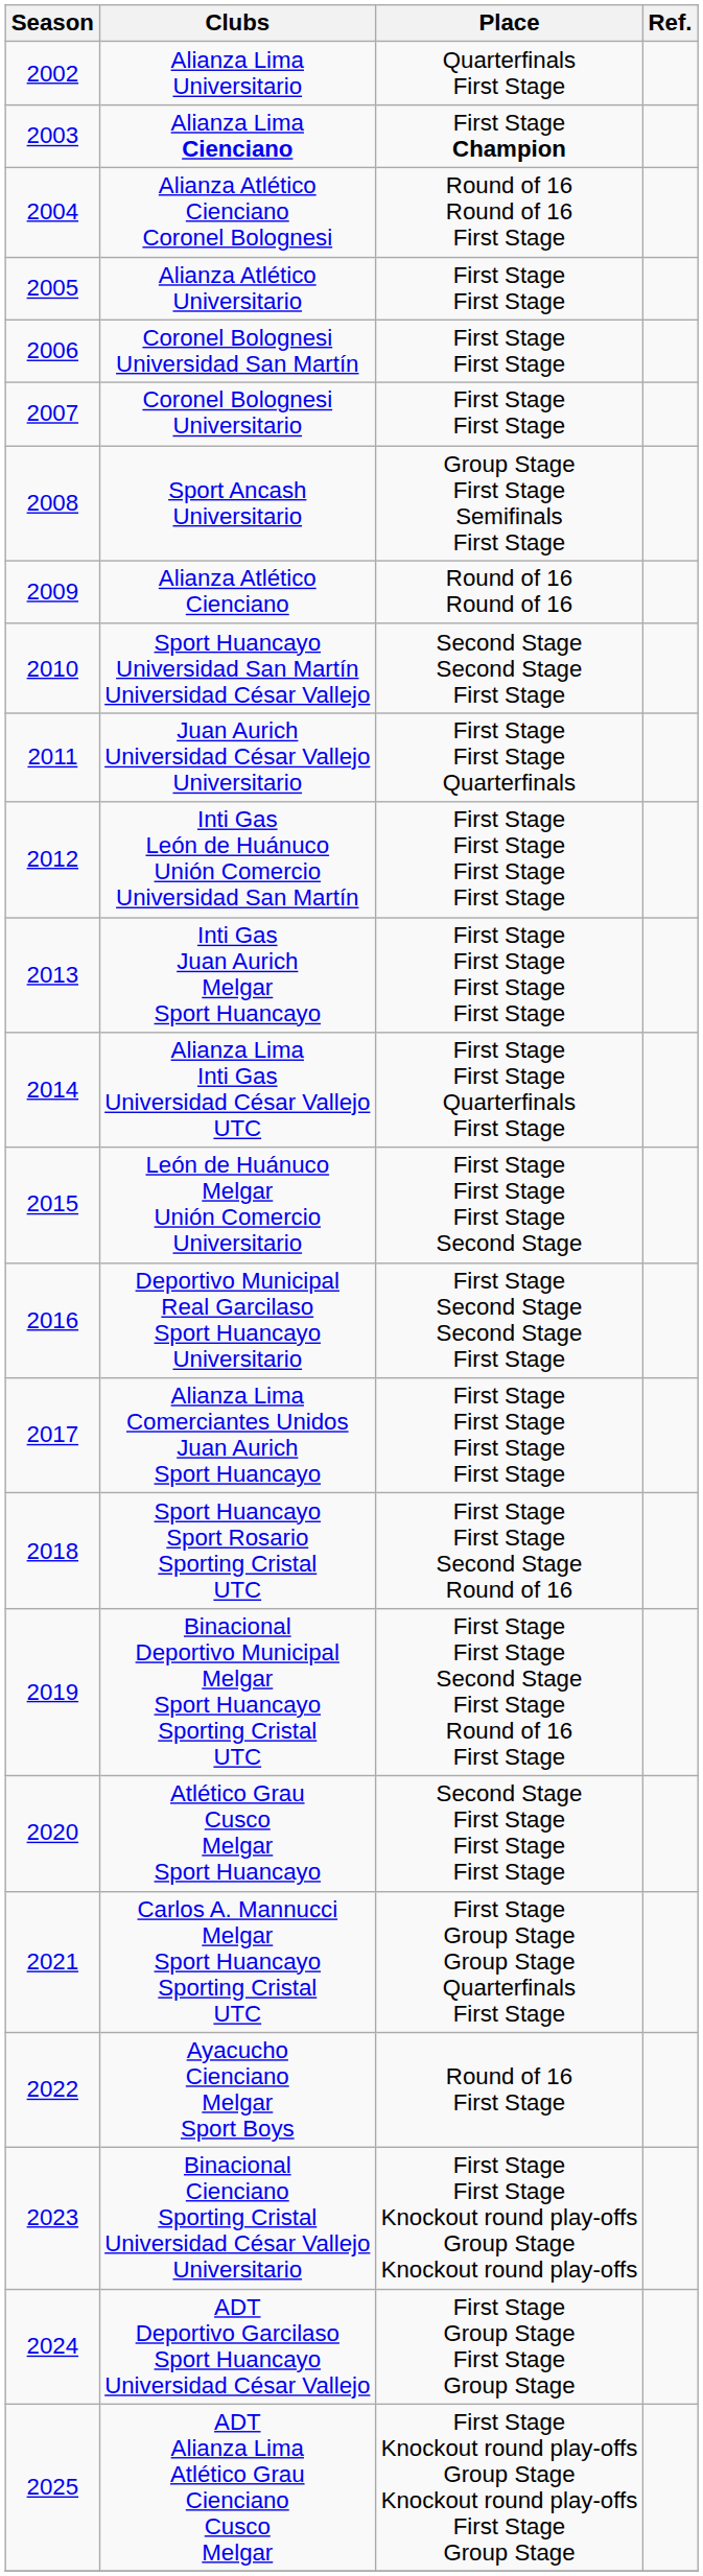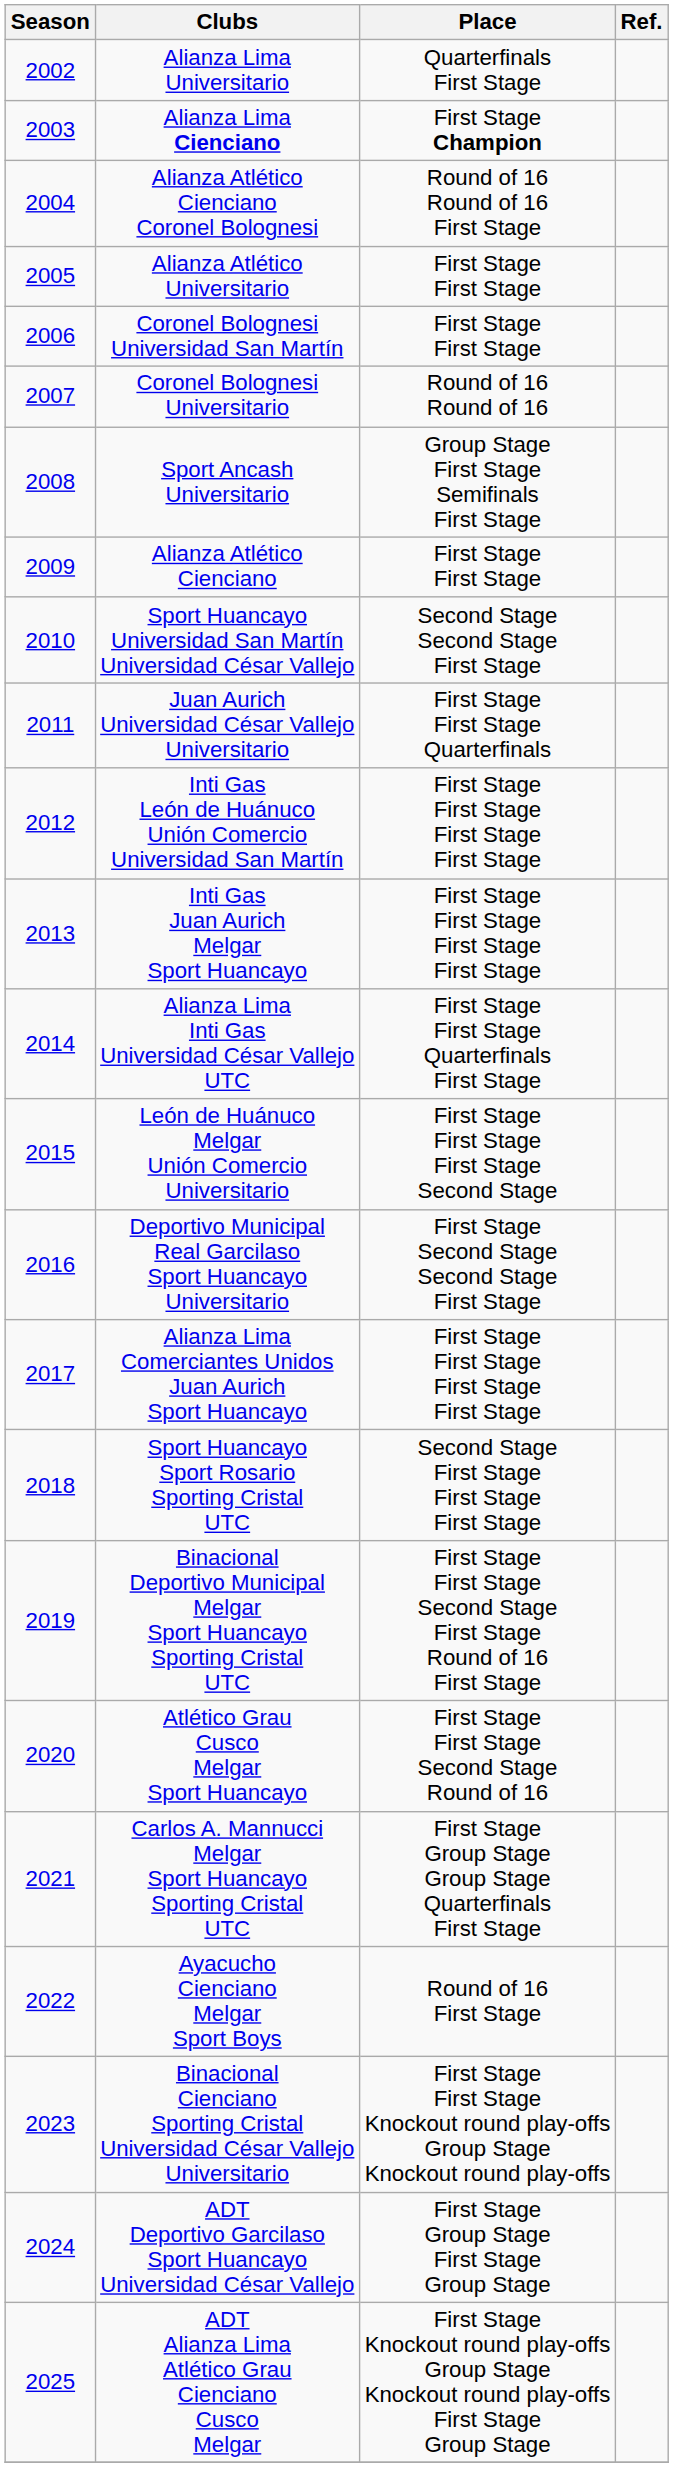 <table class="wikitable" style="margin:1em auto; text-align: center;">
 <tr>
 <th>Season</th>
 <th>Clubs</th>
 <th>Place</th>
 <th>Ref.</th>
 </tr>
 <tr>
 <td><a href='#'>2002</a></td>
 <td><a href='#'>Alianza Lima</a><br><a href='#'>Universitario</a></td>
 <td>Quarterfinals<br>First Stage</td>
 <td></td>
 </tr>
 <tr>
 <td><a href='#'>2003</a></td>
 <td><a href='#'>Alianza Lima</a><br><strong><a href='#'>Cienciano</a></strong></td>
 <td>First Stage<br> <strong>Champion</strong></td>
 <td></td>
 </tr>
 <tr>
 <td><a href='#'>2004</a></td>
 <td><a href='#'>Alianza Atlético</a><br><a href='#'>Cienciano</a><br><a href='#'>Coronel Bolognesi</a></td>
 <td>Round of 16<br>Round of 16<br>First Stage</td>
 <td></td>
 </tr>
 <tr>
 <td><a href='#'>2005</a></td>
 <td><a href='#'>Alianza Atlético</a> <br><a href='#'>Universitario</a></td>
 <td>First Stage<br>First Stage</td>
 <td></td>
 </tr>
 <tr>
 <td><a href='#'>2006</a></td>
 <td><a href='#'>Coronel Bolognesi</a><br><a href='#'>Universidad San Martín</a></td>
 <td>First Stage<br>First Stage</td>
 <td></td>
 </tr>
 <tr>
 <td><a href='#'>2007</a></td>
 <td><a href='#'>Coronel Bolognesi</a><br><a href='#'>Universitario</a></td>
-<td>First Stage<br>First Stage</td>
+<td>Round of 16<br>Round of 16</td>
 <td></td>
 </tr>
 <tr>
 <td><a href='#'>2008</a></td>
 <td><a href='#'>Sport Ancash</a><br><a href='#'>Universitario</a></td>
 <td>Group Stage<br>  First Stage<br> Semifinals  <br>First Stage</td>
 <td></td>
 </tr>
 <tr>
 <td><a href='#'>2009</a></td>
 <td><a href='#'>Alianza Atlético</a><br><a href='#'>Cienciano</a></td>
-<td>Round of 16<br>Round of 16</td>
+<td>First Stage<br>First Stage</td>
 <td></td>
 </tr>
 <tr>
 <td><a href='#'>2010</a></td>
 <td><a href='#'>Sport Huancayo</a><br><a href='#'>Universidad San Martín</a> <br><a href='#'>Universidad César Vallejo</a></td>
 <td>Second Stage <br>Second Stage <br>First Stage</td>
 <td></td>
 </tr>
 <tr>
 <td><a href='#'>2011</a></td>
 <td><a href='#'>Juan Aurich</a> <br><a href='#'>Universidad César Vallejo</a><br><a href='#'>Universitario</a></td>
 <td>First Stage<br>First Stage<br>Quarterfinals</td>
 <td></td>
 </tr>
 <tr>
 <td><a href='#'>2012</a></td>
 <td><a href='#'>Inti Gas</a> <br><a href='#'>León de Huánuco</a> <br> <a href='#'>Unión Comercio</a><br><a href='#'>Universidad San Martín</a></td>
 <td>First Stage<br> First Stage<br>First Stage<br>First Stage</td>
 <td></td>
 </tr>
 <tr>
 <td><a href='#'>2013</a></td>
 <td><a href='#'>Inti Gas</a> <br> <a href='#'>Juan Aurich</a> <br><a href='#'>Melgar</a> <br> <a href='#'>Sport Huancayo</a></td>
 <td>First Stage<br>First Stage <br>First Stage <br>First Stage</td>
 <td></td>
 </tr>
 <tr>
 <td><a href='#'>2014</a></td>
 <td><a href='#'>Alianza Lima</a> <br><a href='#'>Inti Gas</a> <br> <a href='#'>Universidad César Vallejo</a> <br> <a href='#'>UTC</a></td>
 <td>First Stage<br>First Stage <br>Quarterfinals <br>First Stage</td>
 <td></td>
 </tr>
 <tr>
 <td><a href='#'>2015</a></td>
 <td><a href='#'>León de Huánuco</a><br> <a href='#'>Melgar</a> <br><a href='#'>Unión Comercio</a>   <br><a href='#'>Universitario</a></td>
 <td>First Stage<br>First Stage <br>First Stage <br>Second Stage</td>
 <td></td>
 </tr>
 <tr>
 <td><a href='#'>2016</a></td>
 <td><a href='#'>Deportivo Municipal</a><br> <a href='#'>Real Garcilaso</a> <br> <a href='#'>Sport Huancayo</a> <br><a href='#'>Universitario</a></td>
 <td>First Stage<br>Second Stage <br>Second Stage <br>First Stage</td>
 <td></td>
 </tr>
 <tr>
 <td><a href='#'>2017</a></td>
 <td><a href='#'>Alianza Lima</a> <br><a href='#'>Comerciantes Unidos</a> <br> <a href='#'>Juan Aurich</a><br> <a href='#'>Sport Huancayo</a></td>
 <td>First Stage <br> First Stage <br> First Stage <br>First Stage</td>
 <td></td>
 </tr>
 <tr>
 <td><a href='#'>2018</a></td>
 <td><a href='#'>Sport Huancayo</a>  <br> <a href='#'>Sport Rosario</a> <br> <a href='#'>Sporting Cristal</a>  <br> <a href='#'>UTC</a></td>
-<td>First Stage <br>First Stage<br>Second Stage <br>Round of 16</td>
+<td>Second Stage <br> First Stage <br> First Stage <br>First Stage</td>
 <td></td>
 </tr>
 <tr>
 <td><a href='#'>2019</a></td>
 <td><a href='#'>Binacional</a> <br> <a href='#'>Deportivo Municipal</a><br> <a href='#'>Melgar</a><br>  <a href='#'>Sport Huancayo</a> <br> <a href='#'>Sporting Cristal</a> <br> <a href='#'>UTC</a></td>
 <td>First Stage <br> First Stage<br> Second Stage  <br> First Stage <br>Round of 16<br>First Stage</td>
 <td></td>
 </tr>
 <tr>
 <td><a href='#'>2020</a></td>
 <td><a href='#'>Atlético Grau</a><br><a href='#'>Cusco</a><br><a href='#'>Melgar</a><br>  <a href='#'>Sport Huancayo</a></td>
-<td>Second Stage <br> First Stage <br> First Stage <br>First Stage</td>
+<td>First Stage <br>First Stage<br>Second Stage <br>Round of 16</td>
 <td></td>
 </tr>
 <tr>
 <td><a href='#'>2021</a></td>
 <td><a href='#'>Carlos A. Mannucci</a><br>  <a href='#'>Melgar</a><br>  <a href='#'>Sport Huancayo</a> <br><a href='#'>Sporting Cristal</a><br> <a href='#'>UTC</a></td>
 <td>First Stage<br>Group Stage <br>Group Stage <br>Quarterfinals<br> First Stage</td>
 <td></td>
 </tr>
 <tr>
 <td><a href='#'>2022</a></td>
 <td><a href='#'>Ayacucho</a><br>  <a href='#'>Cienciano</a><br>  <a href='#'>Melgar</a> <br><a href='#'>Sport Boys</a></td>
 <td>Round of 16<br>First Stage</td>
 <td></td>
 </tr>
 <tr>
 <td><a href='#'>2023</a></td>
 <td><a href='#'>Binacional</a><br>  <a href='#'>Cienciano</a><br><a href='#'>Sporting Cristal</a><br><a href='#'>Universidad César Vallejo</a> <br><a href='#'>Universitario</a></td>
 <td>First Stage<br>First Stage<br> Knockout round play-offs <br>Group Stage <br>Knockout round play-offs</td>
 <td></td>
 </tr>
 <tr>
 <td><a href='#'>2024</a></td>
 <td><a href='#'>ADT</a><br> <a href='#'>Deportivo Garcilaso</a><br>   <a href='#'>Sport Huancayo</a><br><a href='#'>Universidad César Vallejo</a></td>
 <td>First Stage <br>Group Stage <br> First Stage<br>Group Stage</td>
 <td></td>
 </tr>
 <tr>
 <td><a href='#'>2025</a></td>
 <td><a href='#'>ADT</a> <br><a href='#'>Alianza Lima</a><br> <a href='#'>Atlético Grau</a><br> <a href='#'>Cienciano</a><br> <a href='#'>Cusco</a><br><a href='#'>Melgar</a></td>
 <td>First Stage<br>Knockout round play-offs	<br>Group Stage <br>Knockout round play-offs<br>First Stage<br>Group Stage</td>
 <td></td>
 </tr>
 <tr>
 </tr>
 </table>
